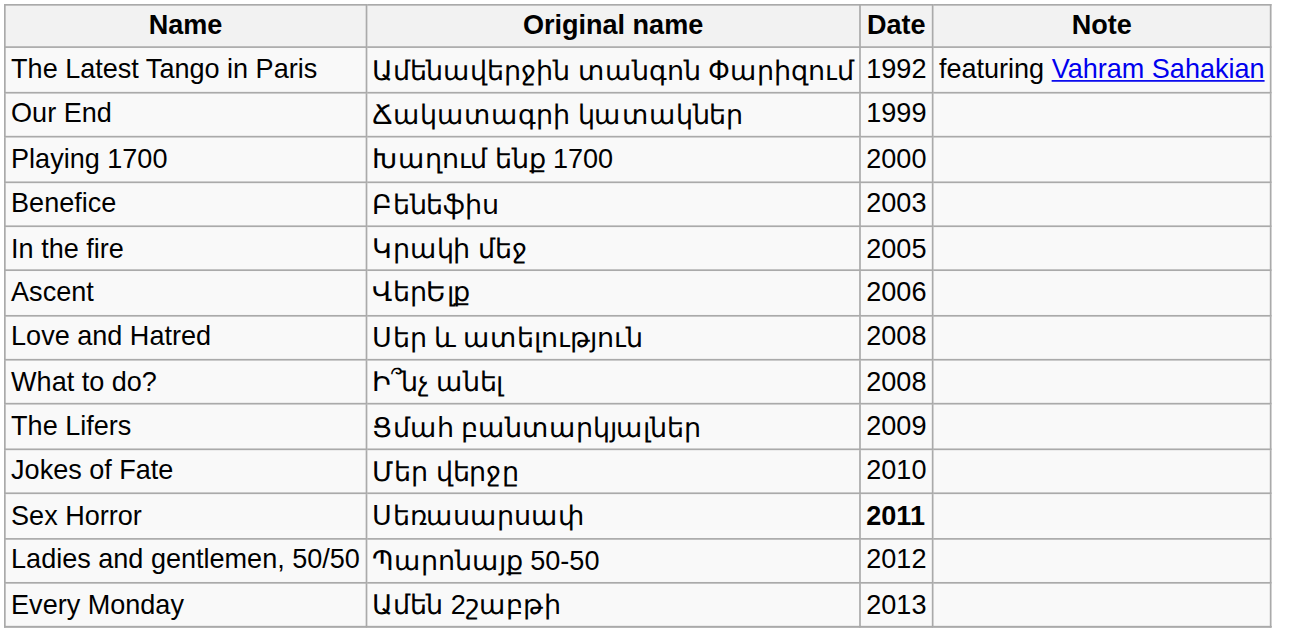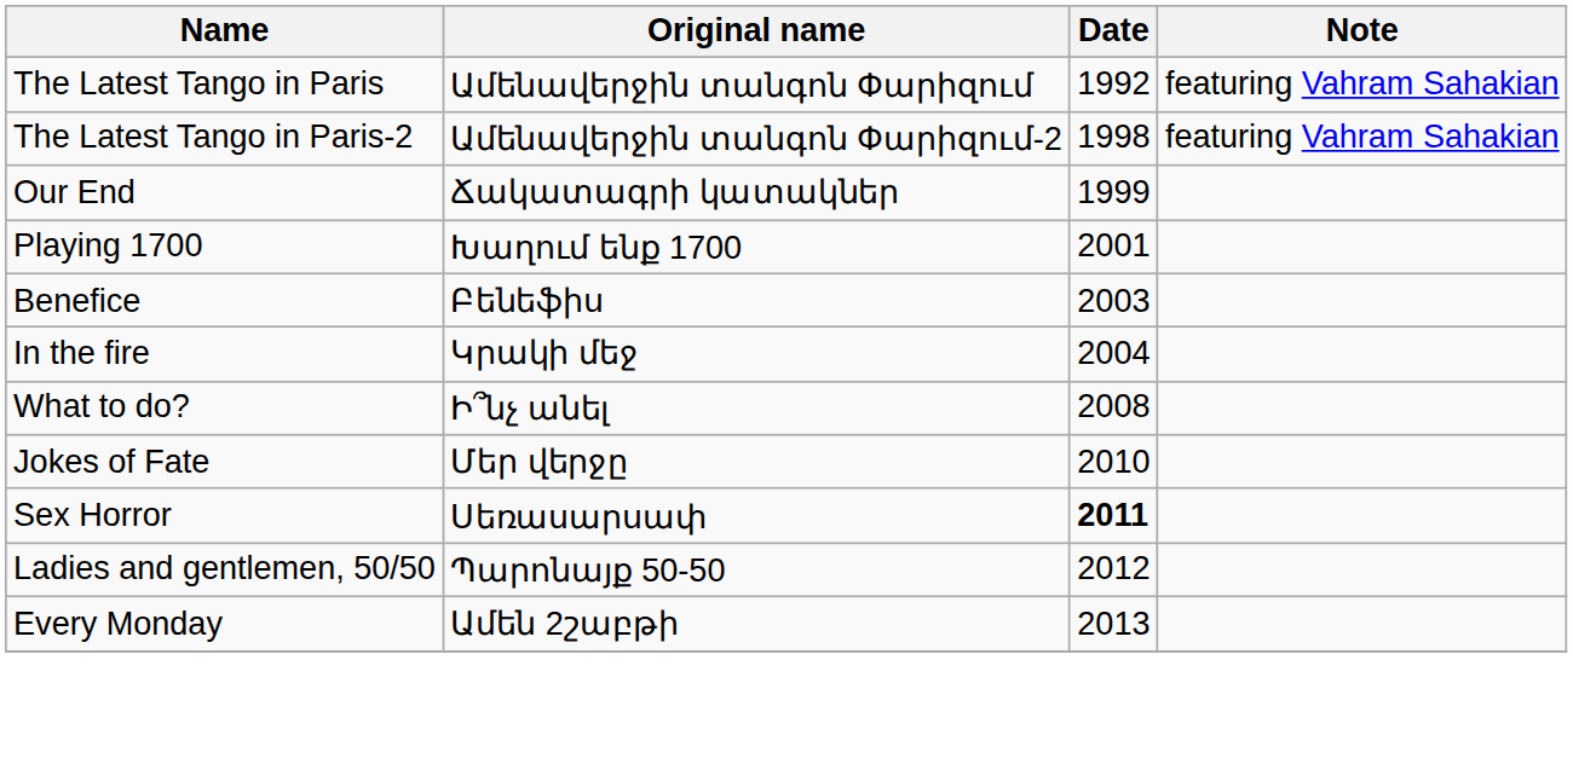 <table class="wikitable sortable">
 <tr>
 <th>Name</th>
 <th>Original name</th>
 <th>Date</th>
 <th>Note</th>
 </tr>
 <tr>
 <td>The Latest Tango in Paris</td>
 <td>Ամենավերջին տանգոն Փարիզում</td>
 <td>1992</td>
 <td>featuring <a href='#'>Vahram Sahakian</a></td>
 </tr>
 <tr>
+<td>The Latest Tango in Paris-2</td>
+<td>Ամենավերջին տանգոն Փարիզում-2</td>
+<td>1998</td>
+<td>featuring <a href='#'>Vahram Sahakian</a></td>
+</tr>
+<tr>
 <td>Our End</td>
 <td>Ճակատագրի կատակներ</td>
 <td>1999</td>
 <td></td>
 </tr>
 <tr>
 <td>Playing 1700</td>
 <td>Խաղում ենք 1700</td>
-<td>2000</td>
+<td>2001</td>
 <td></td>
 </tr>
 <tr>
 <td>Benefice</td>
 <td>Բենեֆիս</td>
 <td>2003</td>
 <td></td>
 </tr>
 <tr>
 <td>In the fire</td>
 <td>Կրակի մեջ</td>
-<td>2005</td>
-<td></td>
-</tr>
-<tr>
-<td>Ascent</td>
-<td>ՎերԵլք</td>
-<td>2006</td>
-<td></td>
-</tr>
-<tr>
-<td>Love and Hatred</td>
-<td>Սեր և ատելություն</td>
-<td>2008</td>
+<td>2004</td>
 <td></td>
 </tr>
 <tr>
 <td>What to do?</td>
 <td>Ի՞նչ անել</td>
 <td>2008</td>
-<td></td>
-</tr>
-<tr>
-<td>The Lifers</td>
-<td>Ցմահ բանտարկյալներ</td>
-<td>2009</td>
 <td></td>
 </tr>
 <tr>
 <td>Jokes of Fate</td>
 <td>Մեր վերջը</td>
 <td>2010</td>
 <td></td>
 </tr>
 <tr>
 <td>Sex Horror</td>
 <td>Սեռասարսափ</td>
 <td><strong>2011</strong></td>
 <td></td>
 </tr>
 <tr>
 <td>Ladies and gentlemen, 50/50</td>
 <td>Պարոնայք 50-50</td>
 <td>2012</td>
 <td></td>
 </tr>
 <tr>
 <td>Every Monday</td>
 <td>Ամեն 2շաբթի</td>
 <td>2013</td>
 <td></td>
 </tr>
 <tr>
 </tr>
 </table>
